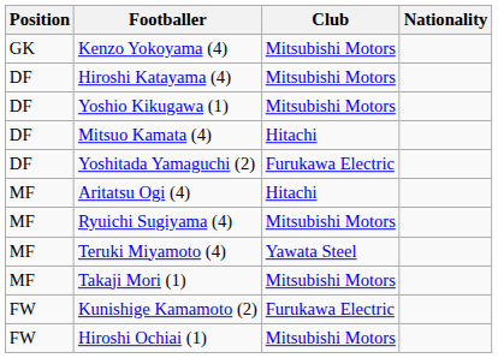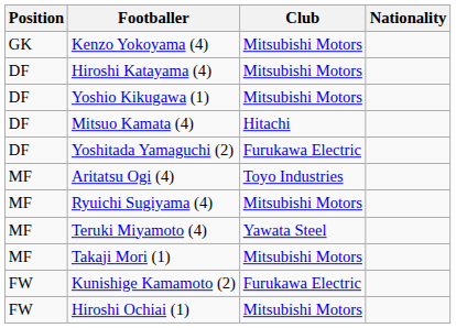 <table class="wikitable" style="font-size: 95%;">
 <tr>
 <th>Position</th>
 <th>Footballer</th>
 <th>Club</th>
 <th>Nationality</th>
 </tr>
 <tr>
 <td>GK</td>
 <td><a href='#'>Kenzo Yokoyama</a> (4)</td>
 <td><a href='#'>Mitsubishi Motors</a></td>
 <td></td>
 </tr>
 <tr>
 <td>DF</td>
 <td><a href='#'>Hiroshi Katayama</a> (4)</td>
 <td><a href='#'>Mitsubishi Motors</a></td>
 <td></td>
 </tr>
 <tr>
 <td>DF</td>
 <td><a href='#'>Yoshio Kikugawa</a> (1)</td>
 <td><a href='#'>Mitsubishi Motors</a></td>
 <td></td>
 </tr>
 <tr>
 <td>DF</td>
 <td><a href='#'>Mitsuo Kamata</a> (4)</td>
 <td><a href='#'>Hitachi</a></td>
 <td></td>
 </tr>
 <tr>
 <td>DF</td>
 <td><a href='#'>Yoshitada Yamaguchi</a> (2)</td>
 <td><a href='#'>Furukawa Electric</a></td>
 <td></td>
 </tr>
 <tr>
 <td>MF</td>
 <td><a href='#'>Aritatsu Ogi</a> (4)</td>
-<td><a href='#'>Hitachi</a></td>
+<td><a href='#'>Toyo Industries</a></td>
 <td></td>
 </tr>
 <tr>
 <td>MF</td>
 <td><a href='#'>Ryuichi Sugiyama</a> (4)</td>
 <td><a href='#'>Mitsubishi Motors</a></td>
 <td></td>
 </tr>
 <tr>
 <td>MF</td>
 <td><a href='#'>Teruki Miyamoto</a> (4)</td>
 <td><a href='#'>Yawata Steel</a></td>
 <td></td>
 </tr>
 <tr>
 <td>MF</td>
 <td><a href='#'>Takaji Mori</a> (1)</td>
 <td><a href='#'>Mitsubishi Motors</a></td>
 <td></td>
 </tr>
 <tr>
 <td>FW</td>
 <td><a href='#'>Kunishige Kamamoto</a> (2)</td>
 <td><a href='#'>Furukawa Electric</a></td>
 <td></td>
 </tr>
 <tr>
 <td>FW</td>
 <td><a href='#'>Hiroshi Ochiai</a> (1)</td>
 <td><a href='#'>Mitsubishi Motors</a></td>
 <td></td>
 </tr>
 </table>
